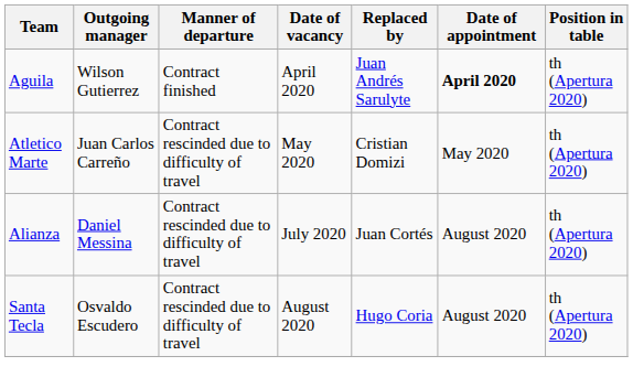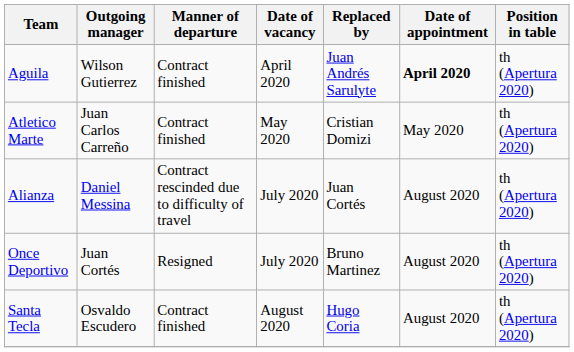 <table class="wikitable">
 <tr>
 <th>Team</th>
 <th>Outgoing manager</th>
 <th>Manner of departure</th>
 <th>Date of vacancy</th>
 <th>Replaced by</th>
 <th>Date of appointment</th>
 <th>Position in table</th>
 </tr>
 <tr>
 <td><a href='#'>Aguila</a></td>
 <td> Wilson Gutierrez  </td>
 <td>Contract finished</td>
 <td>April 2020</td>
 <td> <a href='#'>Juan Andrés Sarulyte</a></td>
 <td><strong>April 2020</strong></td>
 <td>th (<a href='#'>Apertura 2020</a>)</td>
 </tr>
 <tr>
 <td><a href='#'>Atletico Marte</a></td>
 <td> Juan Carlos Carreño</td>
-<td>Contract rescinded due to difficulty of travel</td>
+<td>Contract finished</td>
 <td>May 2020</td>
 <td> Cristian Domizi</td>
 <td>May 2020</td>
 <td>th (<a href='#'>Apertura 2020</a>)</td>
 </tr>
 <tr>
 <td><a href='#'>Alianza</a></td>
 <td> <a href='#'>Daniel Messina</a></td>
 <td>Contract rescinded due to difficulty of travel</td>
 <td>July 2020</td>
 <td>  Juan Cortés</td>
 <td>August 2020</td>
 <td>th (<a href='#'>Apertura 2020</a>)</td>
 </tr>
 <tr>
+<td><a href='#'>Once Deportivo</a></td>
+<td> Juan Cortés  </td>
+<td>Resigned</td>
+<td>July 2020</td>
+<td> Bruno  Martinez</td>
+<td>August 2020</td>
+<td>th (<a href='#'>Apertura 2020</a>)</td>
+</tr>
+<tr>
 <td><a href='#'>Santa Tecla</a></td>
 <td> Osvaldo Escudero</td>
-<td>Contract rescinded due to difficulty of travel</td>
+<td>Contract finished</td>
 <td>August 2020</td>
 <td> <a href='#'>Hugo Coria</a>  </td>
 <td>August 2020</td>
 <td>th (<a href='#'>Apertura 2020</a>)</td>
 </tr>
 <tr>
 </tr>
 </table>
